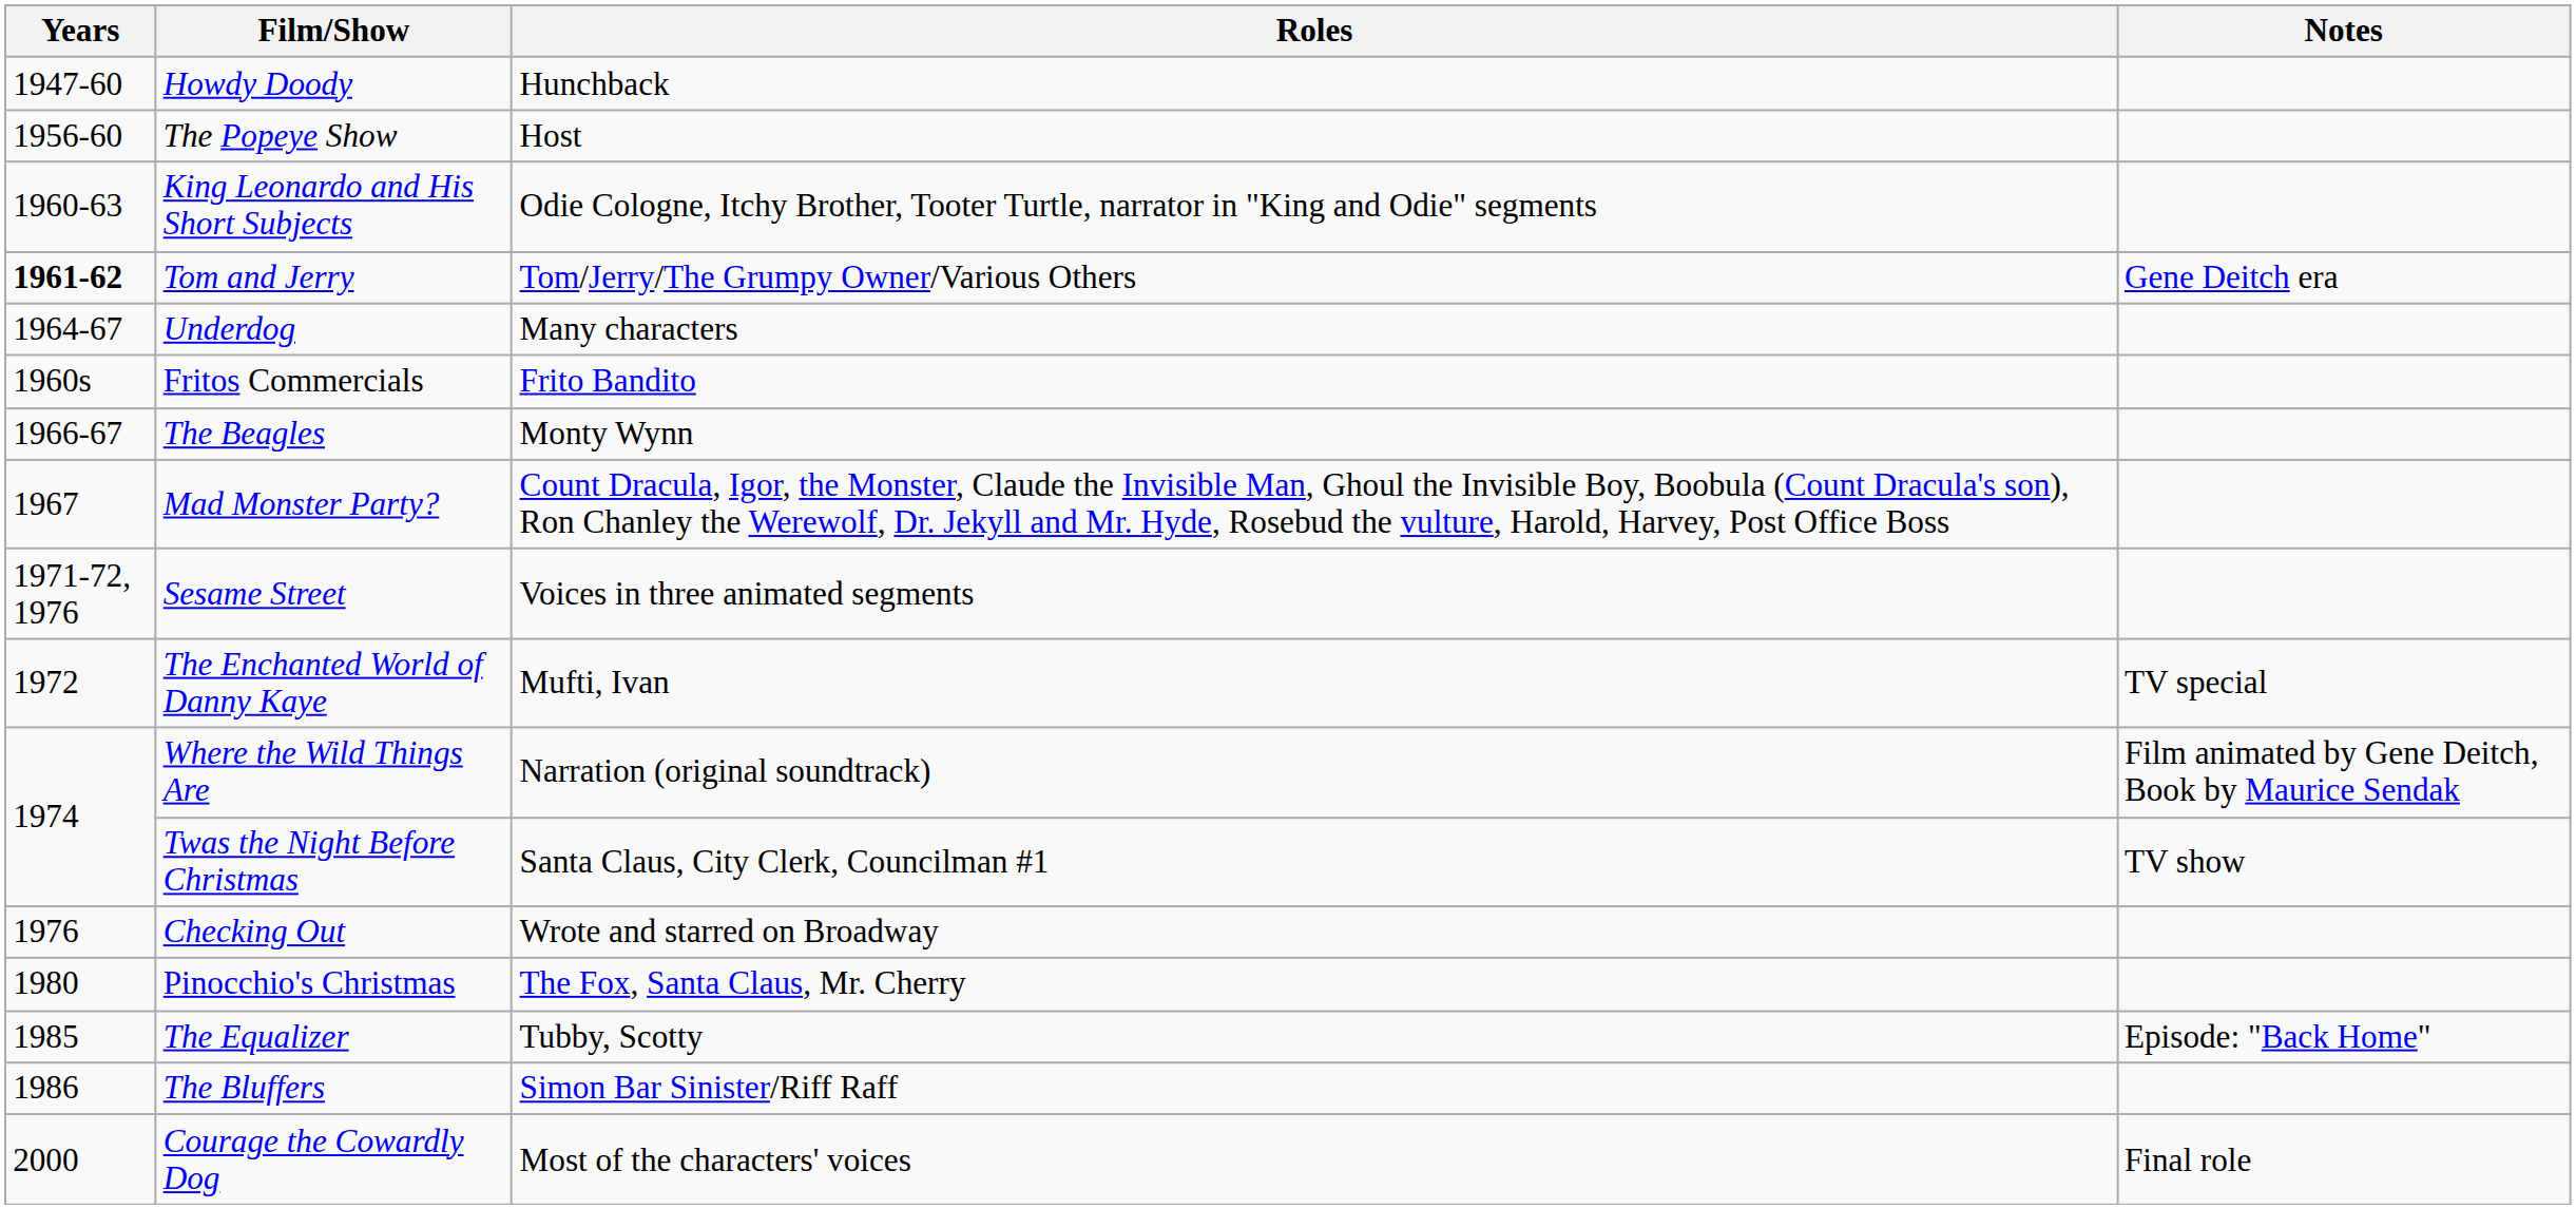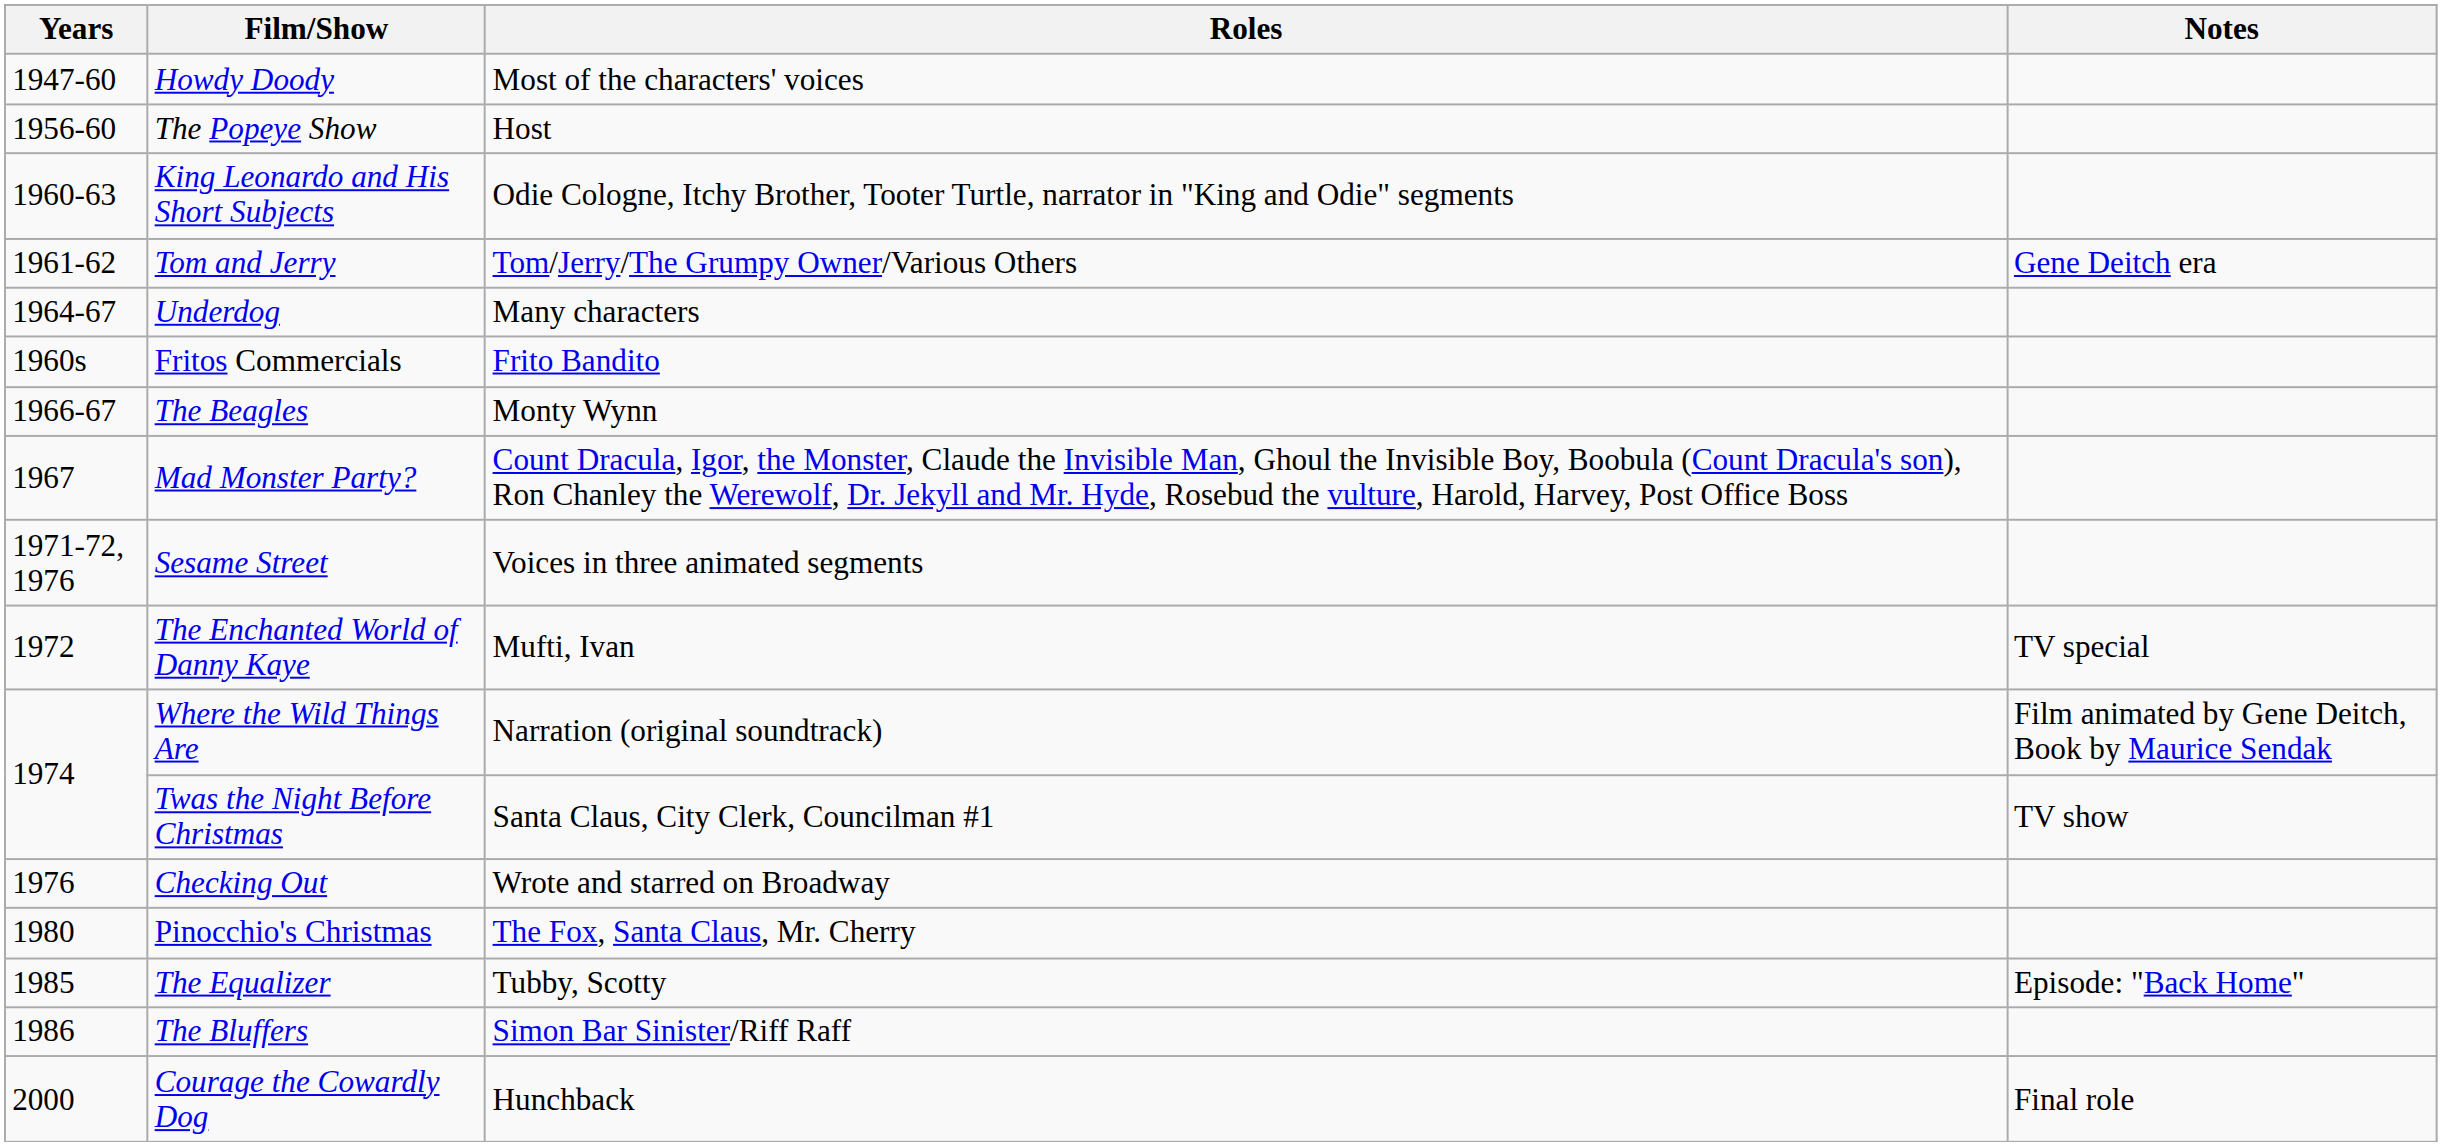 <table class="wikitable sortable">
 <tr>
 <th>Years</th>
 <th>Film/Show</th>
 <th>Roles</th>
 <th>Notes</th>
 </tr>
 <tr>
 <td>1947-60</td>
 <td><em><a href='#'>Howdy Doody</a></em></td>
-<td>Hunchback</td>
+<td>Most of the characters' voices</td>
 <td></td>
 </tr>
 <tr>
 <td>1956-60</td>
 <td><em>The <a href='#'>Popeye</a> Show</em></td>
 <td>Host</td>
 <td></td>
 </tr>
 <tr>
 <td>1960-63</td>
 <td><em><a href='#'>King Leonardo and His Short Subjects</a></em></td>
 <td>Odie Cologne, Itchy Brother, Tooter Turtle, narrator in "King and Odie" segments</td>
 <td></td>
 </tr>
 <tr>
-<td><strong>1961-62</strong></td>
+<td>1961-62</td>
 <td><em><a href='#'>Tom and Jerry</a></em></td>
 <td><a href='#'>Tom</a>/<a href='#'>Jerry</a>/<a href='#'>The Grumpy Owner</a>/Various Others</td>
 <td><a href='#'>Gene Deitch</a> era</td>
 </tr>
 <tr>
 <td>1964-67</td>
 <td><a href='#'><em>Underdog</em></a></td>
 <td>Many characters</td>
 <td></td>
 </tr>
 <tr>
 <td>1960s</td>
 <td><a href='#'>Fritos</a> Commercials</td>
 <td><a href='#'>Frito Bandito</a></td>
 <td></td>
 </tr>
 <tr>
 <td>1966-67</td>
 <td><a href='#'><em>The Beagles</em></a></td>
 <td>Monty Wynn</td>
 <td></td>
 </tr>
 <tr>
 <td>1967</td>
 <td><em><a href='#'>Mad Monster Party?</a></em></td>
 <td><a href='#'>Count Dracula</a>, <a href='#'>Igor</a>, <a href='#'>the Monster</a>, Claude the <a href='#'>Invisible Man</a>, Ghoul the Invisible Boy, Boobula (<a href='#'>Count Dracula's son</a>), Ron Chanley the <a href='#'>Werewolf</a>, <a href='#'>Dr. Jekyll and Mr. Hyde</a>, Rosebud the <a href='#'>vulture</a>, Harold, Harvey, Post Office Boss</td>
 <td></td>
 </tr>
 <tr>
 <td>1971-72, 1976</td>
 <td><em><a href='#'>Sesame Street</a></em></td>
 <td>Voices in three animated segments</td>
 <td></td>
 </tr>
 <tr>
 <td>1972</td>
 <td><em><a href='#'>The Enchanted World of Danny Kaye</a></em></td>
 <td>Mufti, Ivan</td>
 <td>TV special</td>
 </tr>
 <tr>
 <td rowspan="2">1974</td>
 <td><em><a href='#'>Where the Wild Things Are</a></em></td>
 <td>Narration (original soundtrack)</td>
 <td>Film animated by Gene Deitch, Book by <a href='#'>Maurice Sendak</a></td>
 </tr>
 <tr>
 <td><em><a href='#'>Twas the Night Before Christmas</a></em></td>
 <td>Santa Claus, City Clerk, Councilman #1</td>
 <td>TV show</td>
 </tr>
 <tr>
 <td>1976</td>
 <td><a href='#'><em>Checking Out</em></a></td>
 <td>Wrote and starred on Broadway</td>
 <td></td>
 </tr>
 <tr>
 <td>1980</td>
 <td><a href='#'>Pinocchio's Christmas</a></td>
 <td><a href='#'>The Fox</a>, <a href='#'>Santa Claus</a>, Mr. Cherry</td>
 <td></td>
 </tr>
 <tr>
 <td>1985</td>
 <td><em><a href='#'>The Equalizer</a></em></td>
 <td>Tubby, Scotty</td>
 <td>Episode: "<a href='#'>Back Home</a>"</td>
 </tr>
 <tr>
 <td>1986</td>
 <td><em><a href='#'>The Bluffers</a></em></td>
 <td><a href='#'>Simon Bar Sinister</a>/Riff Raff</td>
 <td></td>
 </tr>
 <tr>
 <td>2000</td>
 <td><em><a href='#'>Courage the Cowardly Dog</a></em></td>
-<td>Most of the characters' voices</td>
+<td>Hunchback</td>
 <td>Final role</td>
 </tr>
 </table>
